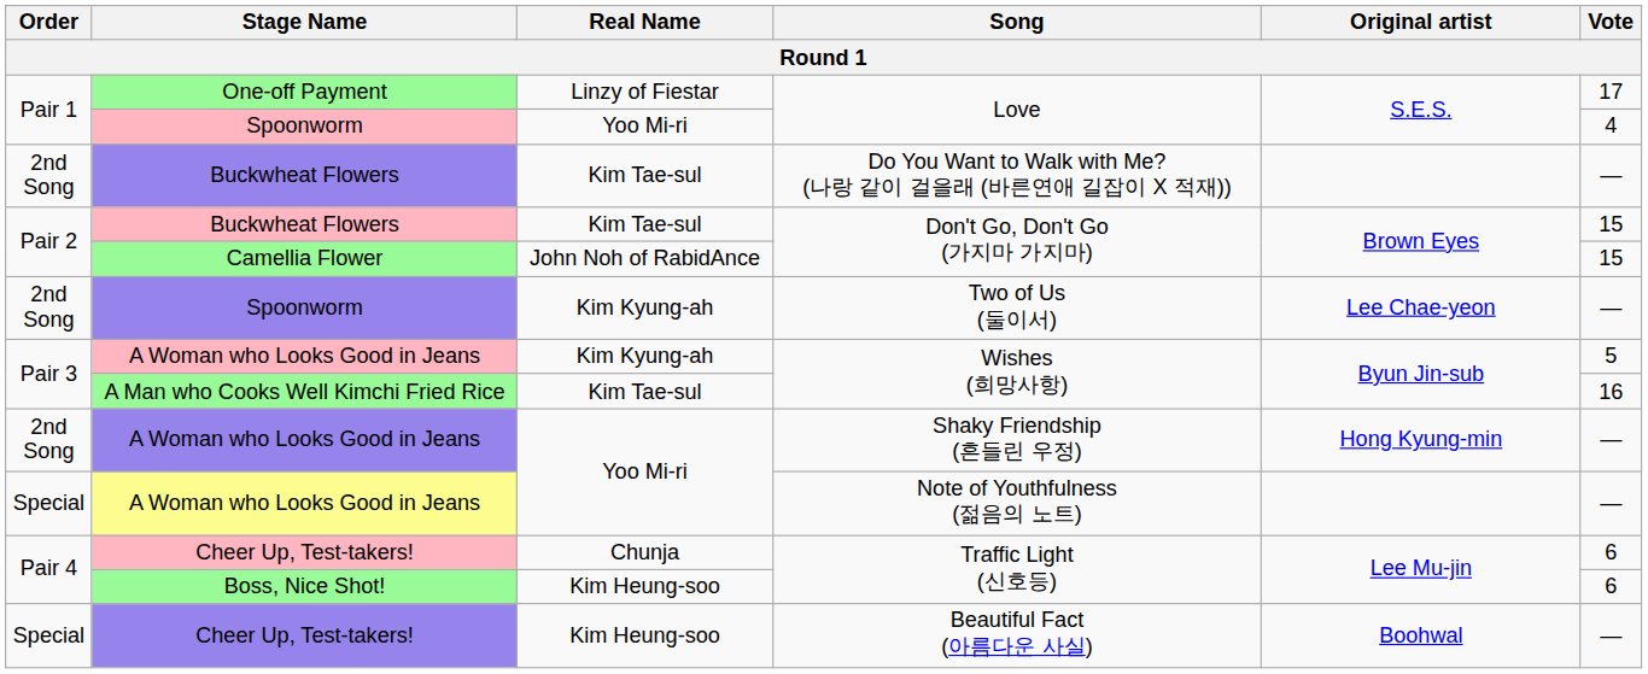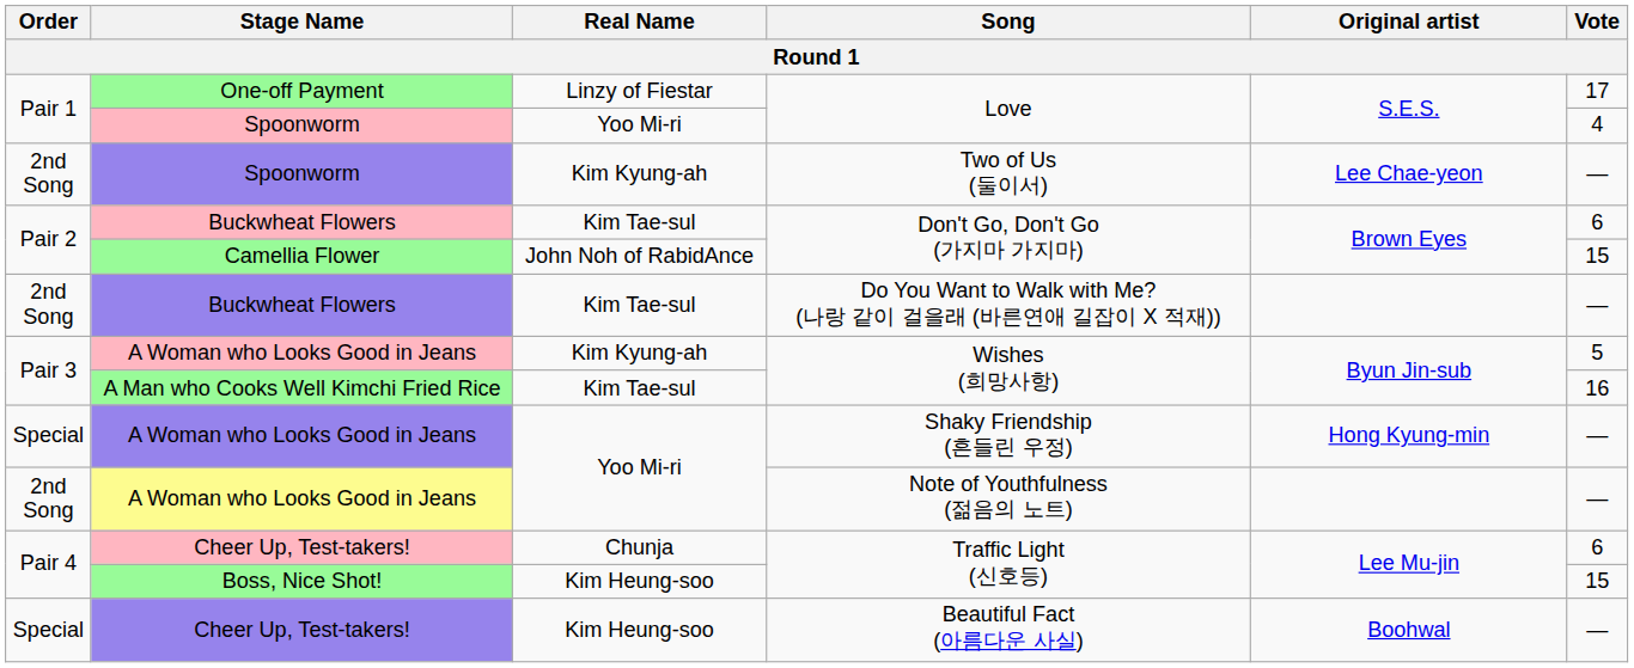 <table class="wikitable" style="text-align:center; width:95%;">
 <tr>
 <th style="width:1%;">Order</th>
 <th style="width:20%;">Stage Name</th>
 <th style="width:12%;">Real Name</th>
 <th style="width:23%;">Song</th>
 <th style="width:15%;">Original artist</th>
 <th style="width:1%;">Vote</th>
 </tr>
 <tr>
 <th colspan=6>Round 1</th>
 </tr>
 <tr>
 <td rowspan=2>Pair 1</td>
 <td bgcolor="palegreen">One-off Payment</td>
 <td>Linzy of Fiestar</td>
 <td rowspan=2>Love</td>
 <td rowspan=2><a href='#'>S.E.S.</a></td>
 <td>17</td>
 </tr>
 <tr>
 <td bgcolor="lightpink">Spoonworm</td>
 <td>Yoo Mi-ri</td>
 <td>4</td>
 </tr>
 <tr>
 <td>2nd Song</td>
-<td bgcolor="#9683EC">Buckwheat Flowers</td>
-<td>Kim Tae-sul</td>
-<td>Do You Want to Walk with Me?<br>(나랑 같이 걸을래 (바른연애 길잡이 X 적재))</td>
-<td></td>
+<td bgcolor="#9683EC">Spoonworm</td>
+<td>Kim Kyung-ah</td>
+<td>Two of Us<br>(둘이서)</td>
+<td><a href='#'>Lee Chae-yeon</a></td>
 <td>—</td>
 </tr>
 <tr>
 <td rowspan=2>Pair 2</td>
 <td bgcolor="lightpink">Buckwheat Flowers</td>
 <td>Kim Tae-sul</td>
 <td rowspan=2>Don't Go, Don't Go<br>(가지마 가지마)</td>
 <td rowspan=2><a href='#'>Brown Eyes</a></td>
-<td>15</td>
+<td>6</td>
 </tr>
 <tr>
 <td bgcolor="palegreen">Camellia Flower</td>
 <td>John Noh of RabidAnce</td>
 <td>15</td>
 </tr>
 <tr>
 <td>2nd Song</td>
-<td bgcolor="#9683EC">Spoonworm</td>
-<td>Kim Kyung-ah</td>
-<td>Two of Us<br>(둘이서)</td>
-<td><a href='#'>Lee Chae-yeon</a></td>
+<td bgcolor="#9683EC">Buckwheat Flowers</td>
+<td>Kim Tae-sul</td>
+<td>Do You Want to Walk with Me?<br>(나랑 같이 걸을래 (바른연애 길잡이 X 적재))</td>
+<td></td>
 <td>—</td>
 </tr>
 <tr>
 <td rowspan=2>Pair 3</td>
 <td bgcolor="lightpink">A Woman who Looks Good in Jeans</td>
 <td>Kim Kyung-ah</td>
 <td rowspan=2>Wishes<br>(희망사항)</td>
 <td rowspan=2><a href='#'>Byun Jin-sub</a></td>
 <td>5</td>
 </tr>
 <tr>
 <td bgcolor="palegreen">A Man who Cooks Well Kimchi Fried Rice</td>
 <td>Kim Tae-sul</td>
 <td>16</td>
 </tr>
 <tr>
-<td>2nd Song</td>
+<td>Special</td>
 <td bgcolor="#9683EC">A Woman who Looks Good in Jeans</td>
 <td rowspan=2>Yoo Mi-ri</td>
 <td>Shaky Friendship<br>(흔들린 우정)</td>
 <td><a href='#'>Hong Kyung-min</a></td>
 <td>—</td>
 </tr>
 <tr>
-<td>Special</td>
+<td>2nd Song</td>
 <td bgcolor="#FDFC8F">A Woman who Looks Good in Jeans</td>
 <td>Note of Youthfulness<br>(젊음의 노트)</td>
 <td></td>
 <td>—</td>
 </tr>
 <tr>
 <td rowspan=2>Pair 4</td>
 <td bgcolor="lightpink">Cheer Up, Test-takers!</td>
 <td>Chunja</td>
 <td rowspan=2>Traffic Light<br>(신호등)</td>
 <td rowspan=2><a href='#'>Lee Mu-jin</a></td>
 <td>6</td>
 </tr>
 <tr>
 <td bgcolor="palegreen">Boss, Nice Shot!</td>
 <td>Kim Heung-soo</td>
-<td>6</td>
+<td>15</td>
 </tr>
 <tr>
 <td>Special</td>
 <td bgcolor="#9683EC">Cheer Up, Test-takers!</td>
 <td>Kim Heung-soo</td>
 <td>Beautiful Fact<br>(<a href='#'>아름다운 사실</a>)</td>
 <td><a href='#'>Boohwal</a></td>
 <td>—</td>
 </tr>
 </table>
